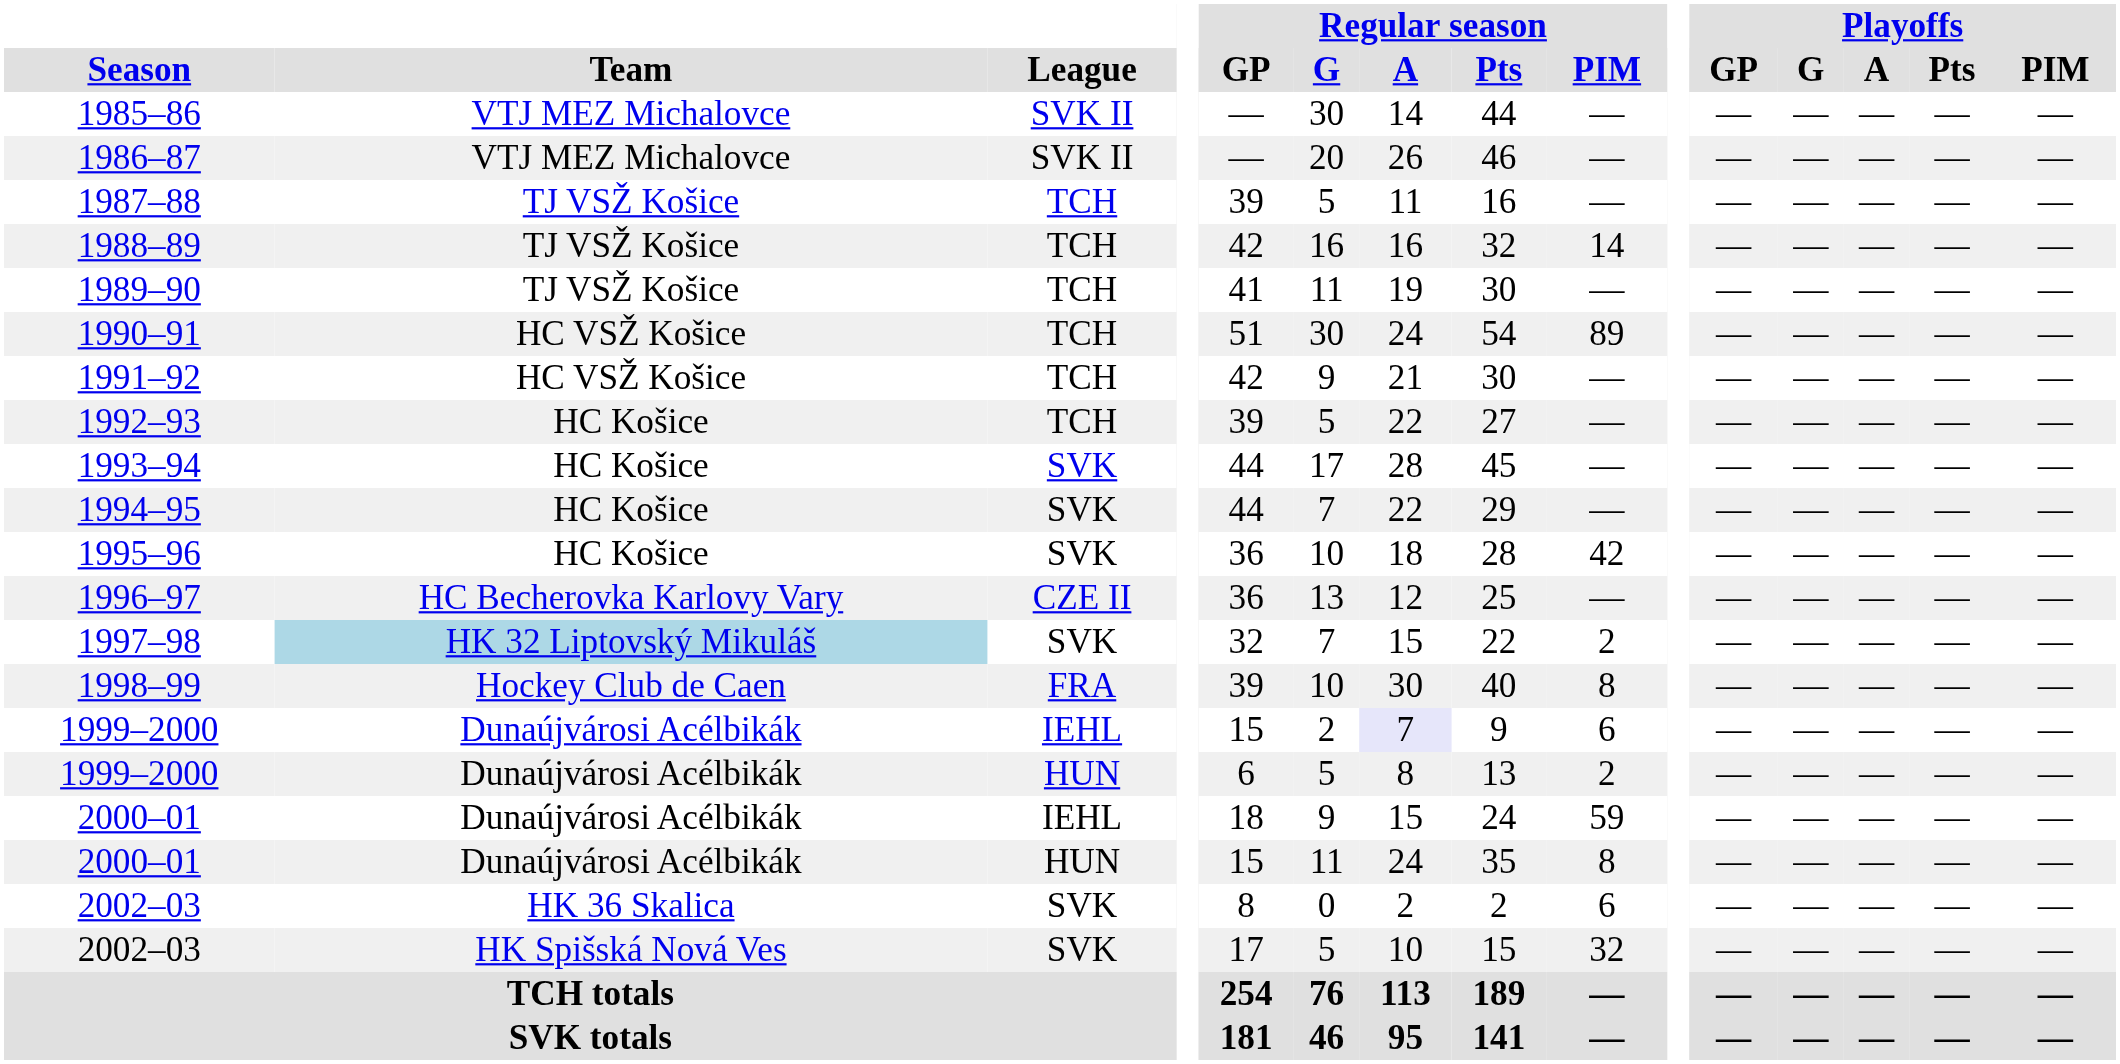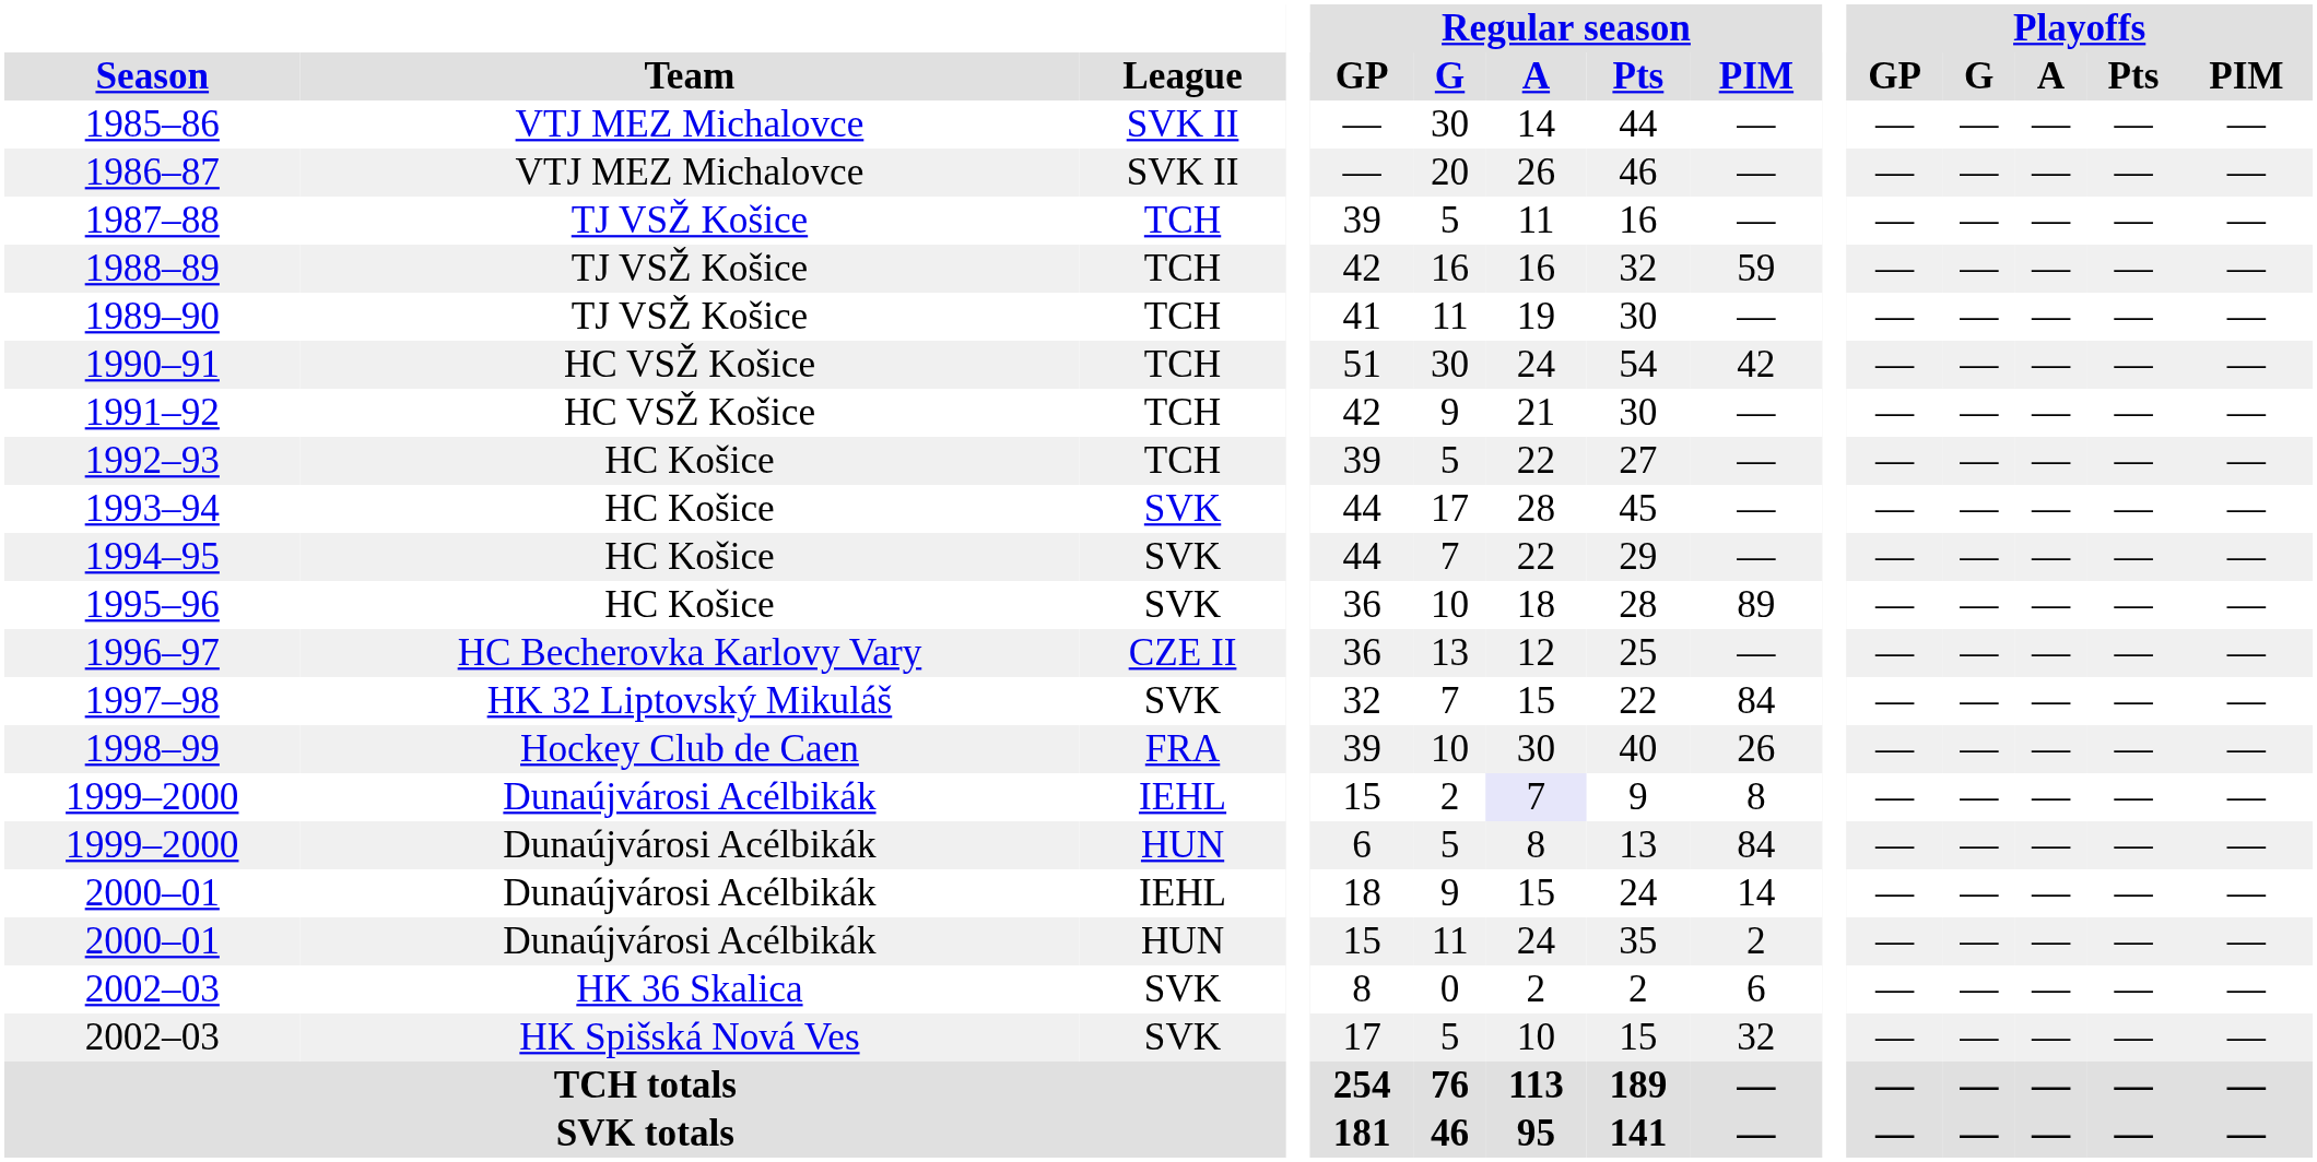 <table border="0" cellpadding="1" cellspacing="0" style="text-align:center; width:60em">
 <tr bgcolor="#e0e0e0">
 <th colspan="3" bgcolor="#ffffff"> </th>
 <th rowspan="99" bgcolor="#ffffff"> </th>
 <th colspan="5"><a href='#'>Regular season</a></th>
 <th rowspan="99" bgcolor="#ffffff"> </th>
 <th colspan="5"><a href='#'>Playoffs</a></th>
 </tr>
 <tr bgcolor="#e0e0e0">
 <th><a href='#'>Season</a></th>
 <th>Team</th>
 <th>League</th>
 <th>GP</th>
 <th><a href='#'>G</a></th>
 <th><a href='#'>A</a></th>
 <th><a href='#'>Pts</a></th>
 <th><a href='#'>PIM</a></th>
 <th>GP</th>
 <th>G</th>
 <th>A</th>
 <th>Pts</th>
 <th>PIM</th>
 </tr>
 <tr>
 <td><a href='#'>1985–86</a></td>
 <td><a href='#'>VTJ MEZ Michalovce</a></td>
 <td><a href='#'>SVK II</a></td>
 <td>—</td>
 <td>30</td>
 <td>14</td>
 <td>44</td>
 <td>—</td>
 <td>—</td>
 <td>—</td>
 <td>—</td>
 <td>—</td>
 <td>—</td>
 </tr>
 <tr bgcolor="#f0f0f0">
 <td><a href='#'>1986–87</a></td>
 <td>VTJ MEZ Michalovce</td>
 <td>SVK II</td>
 <td>—</td>
 <td>20</td>
 <td>26</td>
 <td>46</td>
 <td>—</td>
 <td>—</td>
 <td>—</td>
 <td>—</td>
 <td>—</td>
 <td>—</td>
 </tr>
 <tr>
 <td><a href='#'>1987–88</a></td>
 <td><a href='#'>TJ VSŽ Košice</a></td>
 <td><a href='#'>TCH</a></td>
 <td>39</td>
 <td>5</td>
 <td>11</td>
 <td>16</td>
 <td>—</td>
 <td>—</td>
 <td>—</td>
 <td>—</td>
 <td>—</td>
 <td>—</td>
 </tr>
 <tr bgcolor="#f0f0f0">
 <td><a href='#'>1988–89</a></td>
 <td>TJ VSŽ Košice</td>
 <td>TCH</td>
 <td>42</td>
 <td>16</td>
 <td>16</td>
 <td>32</td>
-<td>14</td>
+<td>59</td>
 <td>—</td>
 <td>—</td>
 <td>—</td>
 <td>—</td>
 <td>—</td>
 </tr>
 <tr>
 <td><a href='#'>1989–90</a></td>
 <td>TJ VSŽ Košice</td>
 <td>TCH</td>
 <td>41</td>
 <td>11</td>
 <td>19</td>
 <td>30</td>
 <td>—</td>
 <td>—</td>
 <td>—</td>
 <td>—</td>
 <td>—</td>
 <td>—</td>
 </tr>
 <tr bgcolor="#f0f0f0">
 <td><a href='#'>1990–91</a></td>
 <td>HC VSŽ Košice</td>
 <td>TCH</td>
 <td>51</td>
 <td>30</td>
 <td>24</td>
 <td>54</td>
-<td>89</td>
+<td>42</td>
 <td>—</td>
 <td>—</td>
 <td>—</td>
 <td>—</td>
 <td>—</td>
 </tr>
 <tr>
 <td><a href='#'>1991–92</a></td>
 <td>HC VSŽ Košice</td>
 <td>TCH</td>
 <td>42</td>
 <td>9</td>
 <td>21</td>
 <td>30</td>
 <td>—</td>
 <td>—</td>
 <td>—</td>
 <td>—</td>
 <td>—</td>
 <td>—</td>
 </tr>
 <tr bgcolor="#f0f0f0">
 <td><a href='#'>1992–93</a></td>
 <td>HC Košice</td>
 <td>TCH</td>
 <td>39</td>
 <td>5</td>
 <td>22</td>
 <td>27</td>
 <td>—</td>
 <td>—</td>
 <td>—</td>
 <td>—</td>
 <td>—</td>
 <td>—</td>
 </tr>
 <tr>
 <td><a href='#'>1993–94</a></td>
 <td>HC Košice</td>
 <td><a href='#'>SVK</a></td>
 <td>44</td>
 <td>17</td>
 <td>28</td>
 <td>45</td>
 <td>—</td>
 <td>—</td>
 <td>—</td>
 <td>—</td>
 <td>—</td>
 <td>—</td>
 </tr>
 <tr bgcolor="#f0f0f0">
 <td><a href='#'>1994–95</a></td>
 <td>HC Košice</td>
 <td>SVK</td>
 <td>44</td>
 <td>7</td>
 <td>22</td>
 <td>29</td>
 <td>—</td>
 <td>—</td>
 <td>—</td>
 <td>—</td>
 <td>—</td>
 <td>—</td>
 </tr>
 <tr>
 <td><a href='#'>1995–96</a></td>
 <td>HC Košice</td>
 <td>SVK</td>
 <td>36</td>
 <td>10</td>
 <td>18</td>
 <td>28</td>
-<td>42</td>
+<td>89</td>
 <td>—</td>
 <td>—</td>
 <td>—</td>
 <td>—</td>
 <td>—</td>
 </tr>
 <tr bgcolor="#f0f0f0">
 <td><a href='#'>1996–97</a></td>
 <td><a href='#'>HC Becherovka Karlovy Vary</a></td>
 <td><a href='#'>CZE II</a></td>
 <td>36</td>
 <td>13</td>
 <td>12</td>
 <td>25</td>
 <td>—</td>
 <td>—</td>
 <td>—</td>
 <td>—</td>
 <td>—</td>
 <td>—</td>
 </tr>
 <tr>
 <td><a href='#'>1997–98</a></td>
-<td style="background: lightblue;"><a href='#'>HK 32 Liptovský Mikuláš</a></td>
+<td><a href='#'>HK 32 Liptovský Mikuláš</a></td>
 <td>SVK</td>
 <td>32</td>
 <td>7</td>
 <td>15</td>
 <td>22</td>
-<td>2</td>
+<td>84</td>
 <td>—</td>
 <td>—</td>
 <td>—</td>
 <td>—</td>
 <td>—</td>
 </tr>
 <tr bgcolor="#f0f0f0">
 <td><a href='#'>1998–99</a></td>
 <td><a href='#'>Hockey Club de Caen</a></td>
 <td><a href='#'>FRA</a></td>
 <td>39</td>
 <td>10</td>
 <td>30</td>
 <td>40</td>
-<td>8</td>
+<td>26</td>
 <td>—</td>
 <td>—</td>
 <td>—</td>
 <td>—</td>
 <td>—</td>
 </tr>
 <tr>
 <td><a href='#'>1999–2000</a></td>
 <td><a href='#'>Dunaújvárosi Acélbikák</a></td>
 <td><a href='#'>IEHL</a></td>
 <td>15</td>
 <td>2</td>
 <td style="background: lavender;">7</td>
 <td>9</td>
-<td>6</td>
+<td>8</td>
 <td>—</td>
 <td>—</td>
 <td>—</td>
 <td>—</td>
 <td>—</td>
 </tr>
 <tr bgcolor="#f0f0f0">
 <td><a href='#'>1999–2000</a></td>
 <td>Dunaújvárosi Acélbikák</td>
 <td><a href='#'>HUN</a></td>
 <td>6</td>
 <td>5</td>
 <td>8</td>
 <td>13</td>
-<td>2</td>
+<td>84</td>
 <td>—</td>
 <td>—</td>
 <td>—</td>
 <td>—</td>
 <td>—</td>
 </tr>
 <tr>
 <td><a href='#'>2000–01</a></td>
 <td>Dunaújvárosi Acélbikák</td>
 <td>IEHL</td>
 <td>18</td>
 <td>9</td>
 <td>15</td>
 <td>24</td>
-<td>59</td>
+<td>14</td>
 <td>—</td>
 <td>—</td>
 <td>—</td>
 <td>—</td>
 <td>—</td>
 </tr>
 <tr bgcolor="#f0f0f0">
 <td><a href='#'>2000–01</a></td>
 <td>Dunaújvárosi Acélbikák</td>
 <td>HUN</td>
 <td>15</td>
 <td>11</td>
 <td>24</td>
 <td>35</td>
-<td>8</td>
+<td>2</td>
 <td>—</td>
 <td>—</td>
 <td>—</td>
 <td>—</td>
 <td>—</td>
 </tr>
 <tr>
 <td><a href='#'>2002–03</a></td>
 <td><a href='#'>HK 36 Skalica</a></td>
 <td>SVK</td>
 <td>8</td>
 <td>0</td>
 <td>2</td>
 <td>2</td>
 <td>6</td>
 <td>—</td>
 <td>—</td>
 <td>—</td>
 <td>—</td>
 <td>—</td>
 </tr>
 <tr bgcolor="#f0f0f0">
 <td>2002–03</td>
 <td><a href='#'>HK Spišská Nová Ves</a></td>
 <td>SVK</td>
 <td>17</td>
 <td>5</td>
 <td>10</td>
 <td>15</td>
 <td>32</td>
 <td>—</td>
 <td>—</td>
 <td>—</td>
 <td>—</td>
 <td>—</td>
 </tr>
 <tr bgcolor="#e0e0e0">
 <th colspan="3">TCH totals</th>
 <th>254</th>
 <th>76</th>
 <th>113</th>
 <th>189</th>
 <th>—</th>
 <th>—</th>
 <th>—</th>
 <th>—</th>
 <th>—</th>
 <th>—</th>
 </tr>
 <tr bgcolor="#e0e0e0">
 <th colspan="3">SVK totals</th>
 <th>181</th>
 <th>46</th>
 <th>95</th>
 <th>141</th>
 <th>—</th>
 <th>—</th>
 <th>—</th>
 <th>—</th>
 <th>—</th>
 <th>—</th>
 </tr>
 </table>
